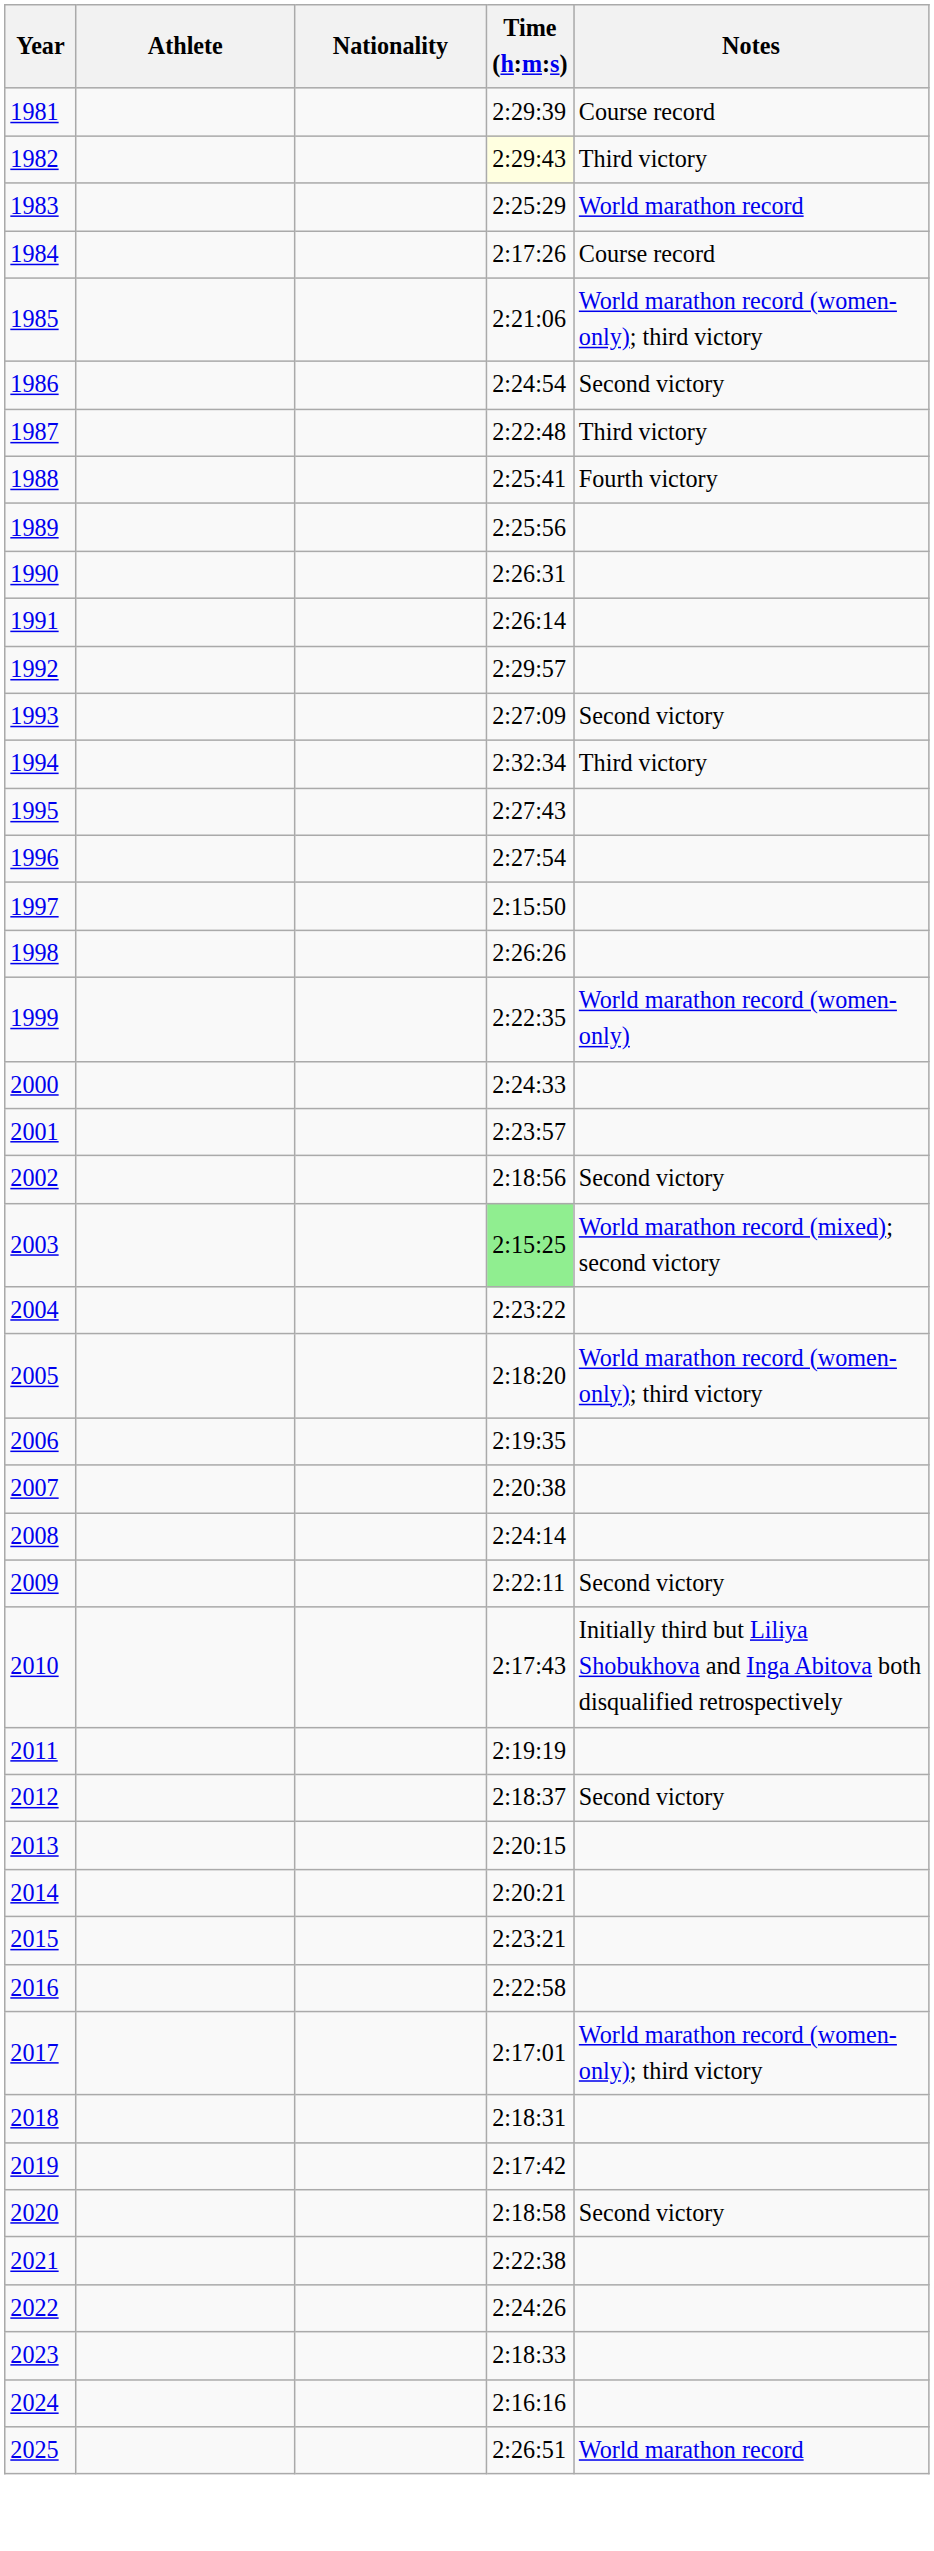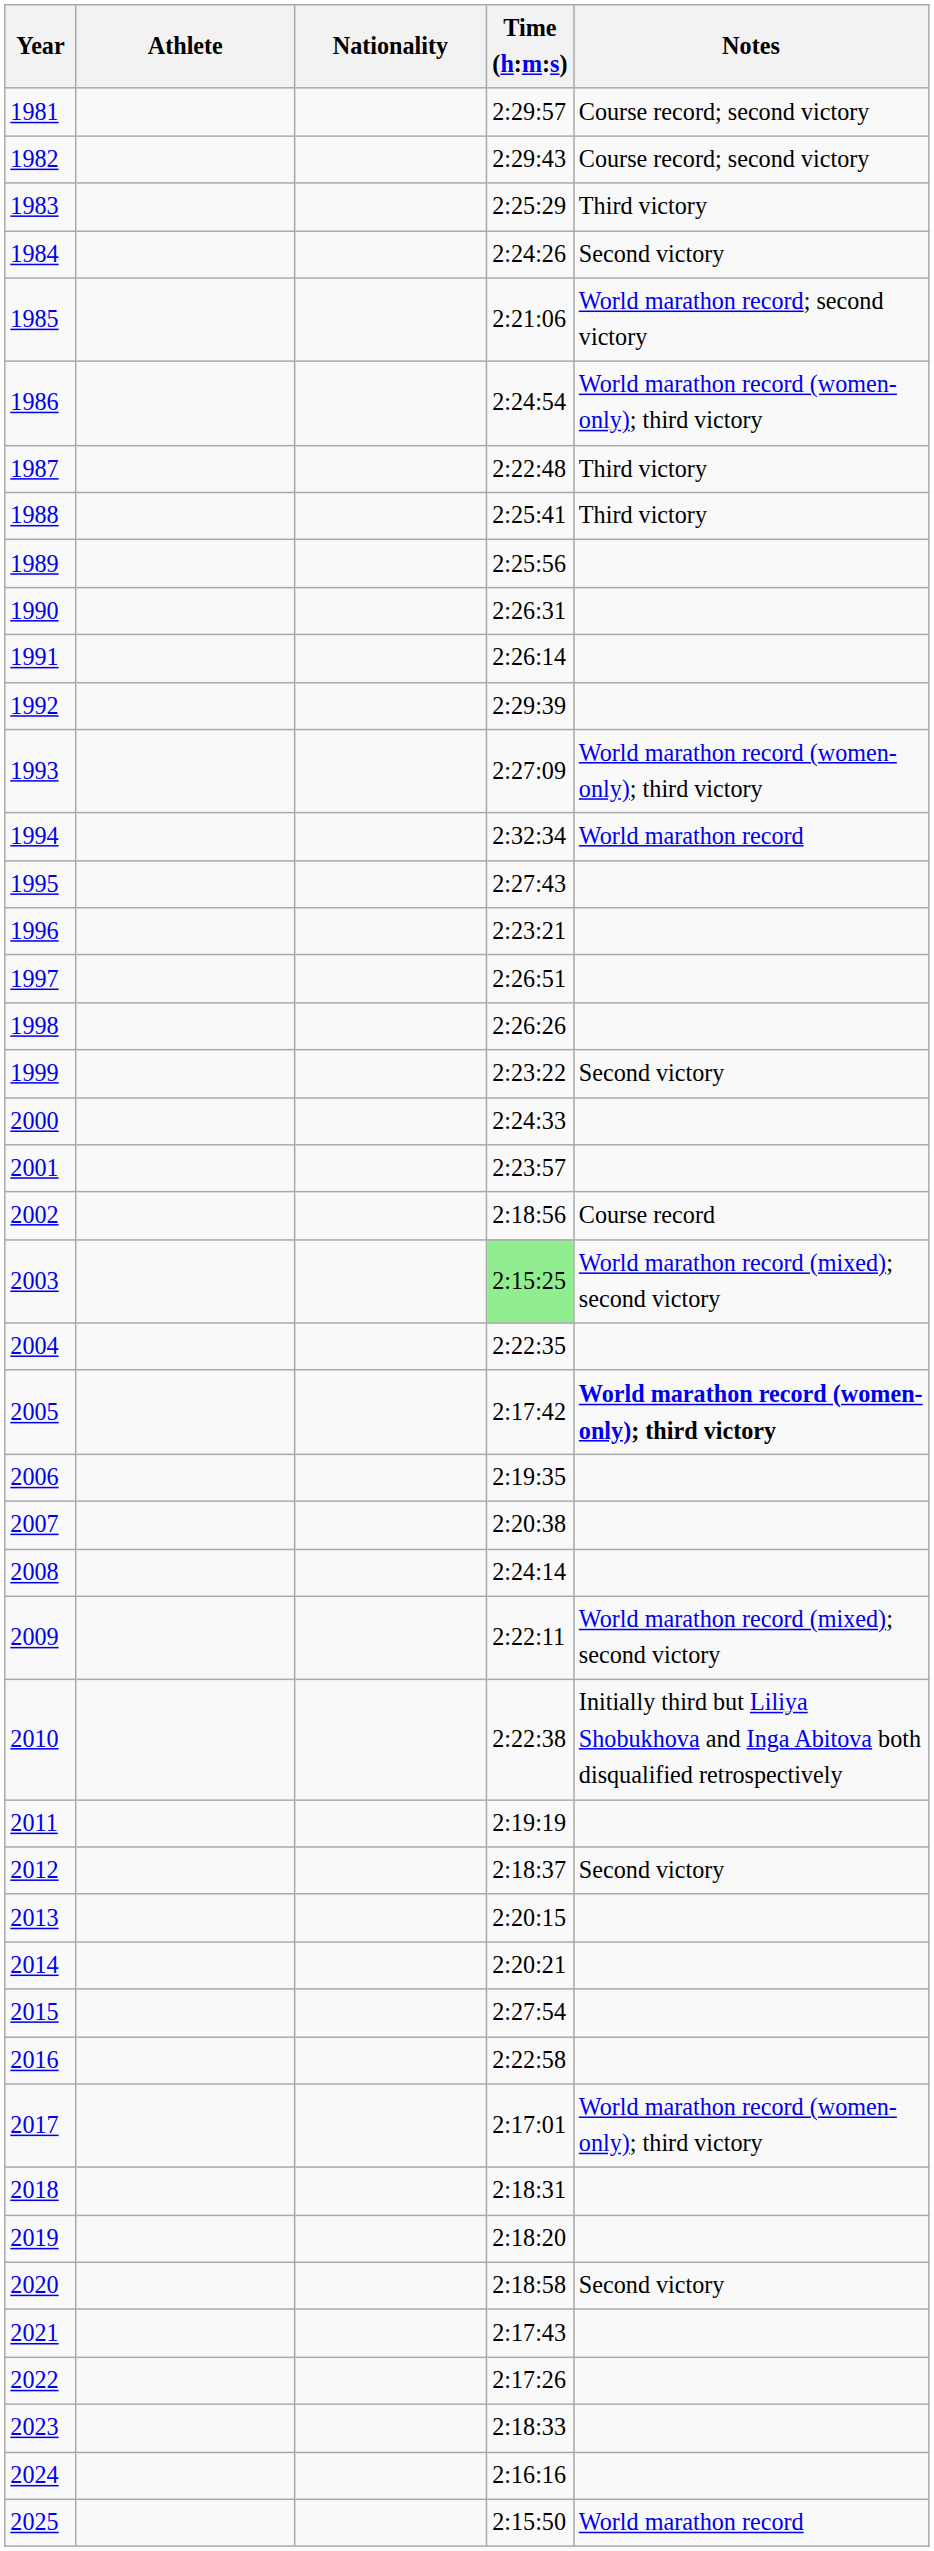 <table class="wikitable sortable" style="font-size:1.00em; line-height:1.5em;">
 <tr>
 <th width="40">Year</th>
 <th width="137">Athlete</th>
 <th width="120">Nationality</th>
 <th width="50">Time<br>(<a href='#'>h</a>:<a href='#'>m</a>:<a href='#'>s</a>)</th>
 <th width="228" class="unsortable">Notes</th>
 </tr>
 <tr>
 <td><a href='#'>1981</a></td>
 <td></td>
 <td></td>
-<td>2:29:39</td>
-<td>Course record</td>
+<td>2:29:57</td>
+<td>Course record; second victory</td>
 </tr>
 <tr>
 <td><a href='#'>1982</a></td>
 <td></td>
 <td></td>
-<td style="background: lightyellow;">2:29:43</td>
-<td>Third victory</td>
+<td>2:29:43</td>
+<td>Course record; second victory</td>
 </tr>
 <tr>
 <td><a href='#'>1983</a></td>
 <td></td>
 <td></td>
 <td>2:25:29</td>
-<td><a href='#'>World marathon record</a></td>
+<td>Third victory</td>
 </tr>
 <tr>
 <td><a href='#'>1984</a></td>
 <td></td>
 <td></td>
-<td>2:17:26</td>
-<td>Course record</td>
+<td>2:24:26</td>
+<td>Second victory</td>
 </tr>
 <tr>
 <td><a href='#'>1985</a></td>
 <td></td>
 <td></td>
 <td>2:21:06</td>
-<td><a href='#'>World marathon record (women-only)</a>; third victory</td>
+<td><a href='#'>World marathon record</a>; second victory</td>
 </tr>
 <tr>
 <td><a href='#'>1986</a></td>
 <td></td>
 <td></td>
 <td>2:24:54</td>
-<td>Second victory</td>
+<td><a href='#'>World marathon record (women-only)</a>; third victory</td>
 </tr>
 <tr>
 <td><a href='#'>1987</a></td>
 <td></td>
 <td></td>
 <td>2:22:48</td>
 <td>Third victory</td>
 </tr>
 <tr>
 <td><a href='#'>1988</a></td>
 <td></td>
 <td></td>
 <td>2:25:41</td>
-<td>Fourth victory</td>
+<td>Third victory</td>
 </tr>
 <tr>
 <td><a href='#'>1989</a></td>
 <td></td>
 <td></td>
 <td>2:25:56</td>
 <td></td>
 </tr>
 <tr>
 <td><a href='#'>1990</a></td>
 <td></td>
 <td></td>
 <td>2:26:31</td>
 <td></td>
 </tr>
 <tr>
 <td><a href='#'>1991</a></td>
 <td></td>
 <td></td>
 <td>2:26:14</td>
 <td></td>
 </tr>
 <tr>
 <td><a href='#'>1992</a></td>
 <td></td>
 <td></td>
-<td>2:29:57</td>
+<td>2:29:39</td>
 <td></td>
 </tr>
 <tr>
 <td><a href='#'>1993</a></td>
 <td></td>
 <td></td>
 <td>2:27:09</td>
-<td>Second victory</td>
+<td><a href='#'>World marathon record (women-only)</a>; third victory</td>
 </tr>
 <tr>
 <td><a href='#'>1994</a></td>
 <td></td>
 <td></td>
 <td>2:32:34</td>
-<td>Third victory</td>
+<td><a href='#'>World marathon record</a></td>
 </tr>
 <tr>
 <td><a href='#'>1995</a></td>
 <td></td>
 <td></td>
 <td>2:27:43</td>
 <td></td>
 </tr>
 <tr>
 <td><a href='#'>1996</a></td>
 <td></td>
 <td></td>
-<td>2:27:54</td>
+<td>2:23:21</td>
 <td></td>
 </tr>
 <tr>
 <td><a href='#'>1997</a></td>
 <td></td>
 <td></td>
-<td>2:15:50</td>
+<td>2:26:51</td>
 <td></td>
 </tr>
 <tr>
 <td><a href='#'>1998</a></td>
 <td></td>
 <td></td>
 <td>2:26:26</td>
 <td></td>
 </tr>
 <tr>
 <td><a href='#'>1999</a></td>
 <td></td>
 <td></td>
-<td>2:22:35</td>
-<td><a href='#'>World marathon record (women-only)</a></td>
+<td>2:23:22</td>
+<td>Second victory</td>
 </tr>
 <tr>
 <td><a href='#'>2000</a></td>
 <td></td>
 <td></td>
 <td>2:24:33</td>
 <td></td>
 </tr>
 <tr>
 <td><a href='#'>2001</a></td>
 <td></td>
 <td></td>
 <td>2:23:57</td>
 <td></td>
 </tr>
 <tr>
 <td><a href='#'>2002</a></td>
 <td></td>
 <td></td>
 <td>2:18:56</td>
-<td>Second victory</td>
+<td>Course record</td>
 </tr>
 <tr>
 <td><a href='#'>2003</a></td>
 <td></td>
 <td></td>
 <td bgcolor="lightgreen">2:15:25</td>
 <td><a href='#'>World marathon record (mixed)</a>; second victory</td>
 </tr>
 <tr>
 <td><a href='#'>2004</a></td>
 <td></td>
 <td></td>
-<td>2:23:22</td>
+<td>2:22:35</td>
 <td></td>
 </tr>
 <tr>
 <td><a href='#'>2005</a></td>
 <td></td>
 <td></td>
-<td>2:18:20</td>
-<td><a href='#'>World marathon record (women-only)</a>; third victory</td>
+<td>2:17:42</td>
+<td><strong><a href='#'>World marathon record (women-only)</a>; third victory</strong></td>
 </tr>
 <tr>
 <td><a href='#'>2006</a></td>
 <td></td>
 <td></td>
 <td>2:19:35</td>
 <td></td>
 </tr>
 <tr>
 <td><a href='#'>2007</a></td>
 <td></td>
 <td></td>
 <td>2:20:38</td>
 <td></td>
 </tr>
 <tr>
 <td><a href='#'>2008</a></td>
 <td></td>
 <td></td>
 <td>2:24:14</td>
 <td></td>
 </tr>
 <tr>
 <td><a href='#'>2009</a></td>
 <td></td>
 <td></td>
 <td>2:22:11</td>
-<td>Second victory</td>
+<td><a href='#'>World marathon record (mixed)</a>; second victory</td>
 </tr>
 <tr>
 <td><a href='#'>2010</a></td>
 <td></td>
 <td></td>
-<td>2:17:43</td>
+<td>2:22:38</td>
 <td>Initially third but <a href='#'>Liliya Shobukhova</a> and <a href='#'>Inga Abitova</a> both disqualified retrospectively</td>
 </tr>
 <tr>
 <td><a href='#'>2011</a></td>
 <td></td>
 <td></td>
 <td>2:19:19</td>
 <td></td>
 </tr>
 <tr>
 <td><a href='#'>2012</a></td>
 <td></td>
 <td></td>
 <td>2:18:37</td>
 <td>Second victory</td>
 </tr>
 <tr>
 <td><a href='#'>2013</a></td>
 <td></td>
 <td></td>
 <td>2:20:15</td>
 <td></td>
 </tr>
 <tr>
 <td><a href='#'>2014</a></td>
 <td></td>
 <td></td>
 <td>2:20:21</td>
 <td></td>
 </tr>
 <tr>
 <td><a href='#'>2015</a></td>
 <td></td>
 <td></td>
-<td>2:23:21</td>
+<td>2:27:54</td>
 <td></td>
 </tr>
 <tr>
 <td><a href='#'>2016</a></td>
 <td></td>
 <td></td>
 <td>2:22:58</td>
 <td></td>
 </tr>
 <tr>
 <td><a href='#'>2017</a></td>
 <td></td>
 <td></td>
 <td>2:17:01</td>
 <td><a href='#'>World marathon record (women-only)</a>; third victory</td>
 </tr>
 <tr>
 <td><a href='#'>2018</a></td>
 <td></td>
 <td></td>
 <td>2:18:31</td>
 <td></td>
 </tr>
 <tr>
 <td><a href='#'>2019</a></td>
 <td></td>
 <td></td>
-<td>2:17:42</td>
+<td>2:18:20</td>
 <td></td>
 </tr>
 <tr>
 <td><a href='#'>2020</a></td>
 <td></td>
 <td></td>
 <td>2:18:58</td>
 <td>Second victory</td>
 </tr>
 <tr>
 <td><a href='#'>2021</a></td>
 <td></td>
 <td></td>
-<td>2:22:38</td>
+<td>2:17:43</td>
 <td></td>
 </tr>
 <tr>
 <td><a href='#'>2022</a></td>
 <td></td>
 <td></td>
-<td>2:24:26</td>
+<td>2:17:26</td>
 <td></td>
 </tr>
 <tr>
 <td><a href='#'>2023</a></td>
 <td></td>
 <td></td>
 <td>2:18:33</td>
 <td></td>
 </tr>
 <tr>
 <td><a href='#'>2024</a></td>
 <td></td>
 <td></td>
 <td>2:16:16</td>
 </tr>
 <tr>
 <td><a href='#'>2025</a></td>
 <td></td>
 <td></td>
-<td>2:26:51</td>
+<td>2:15:50</td>
 <td><a href='#'>World marathon record</a></td>
 </tr>
 </table>
